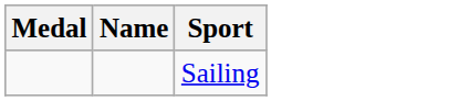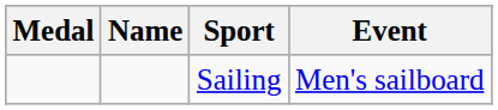 <table class="wikitable sortable" style=font-size:95%>
 <tr>
 <th>Medal</th>
 <th>Name</th>
 <th>Sport</th>
+<th>Event</th>
 </tr>
 <tr style="text-align:center;">
 <td></td>
 <td></td>
 <td><a href='#'>Sailing</a></td>
+<td><a href='#'>Men's sailboard</a></td>
 </tr>
 </table>
